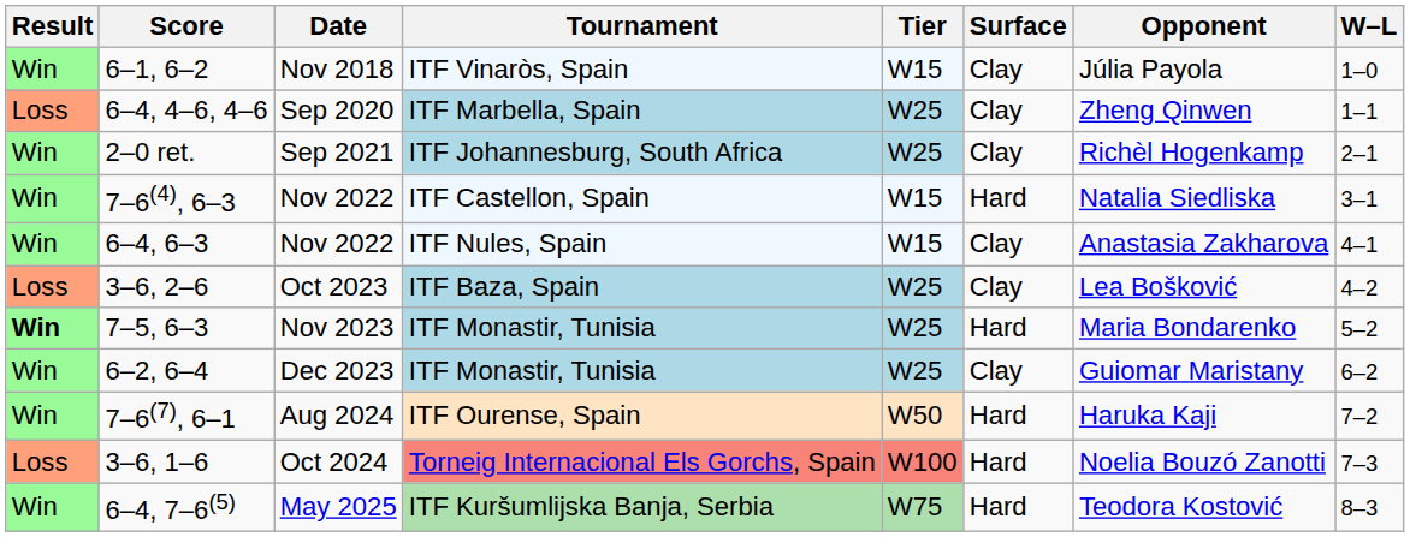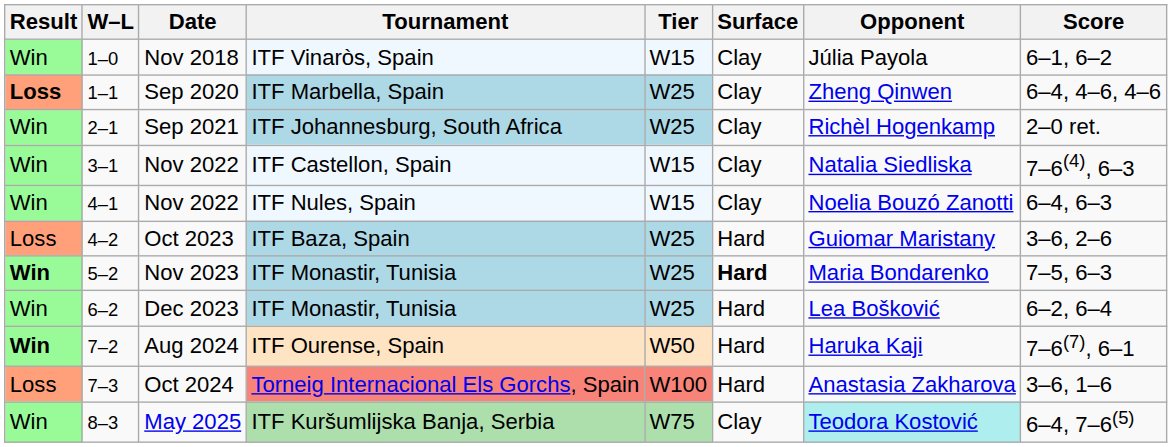 <table class="wikitable sortable">
 <tr>
 <th>Result</th>
-<th class="unsortable">Score</th>
+<th class="unsortable">W–L</th>
 <th>Date</th>
 <th>Tournament</th>
 <th>Tier</th>
 <th>Surface</th>
 <th>Opponent</th>
-<th class="unsortable">W–L</th>
+<th class="unsortable">Score</th>
 </tr>
 <tr>
 <td bgcolor="98FB98">Win</td>
-<td>6–1, 6–2</td>
+<td><small>1–0</small></td>
 <td>Nov 2018</td>
 <td style="background:#f0f8ff;">ITF Vinaròs, Spain</td>
 <td style="background:#f0f8ff;">W15</td>
 <td>Clay</td>
 <td> Júlia Payola</td>
-<td><small>1–0</small></td>
+<td>6–1, 6–2</td>
 </tr>
 <tr>
-<td style="background:#ffa07a;">Loss</td>
-<td>6–4, 4–6, 4–6</td>
+<td style="background:#ffa07a;"><strong>Loss</strong></td>
+<td><small>1–1</small></td>
 <td>Sep 2020</td>
 <td style="background:lightblue;">ITF Marbella, Spain</td>
 <td style="background:lightblue;">W25</td>
 <td>Clay</td>
 <td> <a href='#'>Zheng Qinwen</a></td>
-<td><small>1–1</small></td>
+<td>6–4, 4–6, 4–6</td>
 </tr>
 <tr>
 <td style="background:#98FB98;">Win</td>
-<td>2–0 ret.</td>
+<td><small>2–1</small></td>
 <td>Sep 2021</td>
 <td style="background:lightblue;">ITF Johannesburg, South Africa</td>
 <td style="background:lightblue;">W25</td>
 <td>Clay</td>
 <td> <a href='#'>Richèl Hogenkamp</a></td>
-<td><small>2–1</small></td>
+<td>2–0 ret.</td>
 </tr>
 <tr>
 <td bgcolor="98FB98">Win</td>
-<td>7–6<sup>(4)</sup>, 6–3</td>
+<td><small>3–1</small></td>
 <td>Nov 2022</td>
 <td style="background:#f0f8ff;">ITF Castellon, Spain</td>
 <td style="background:#f0f8ff;">W15</td>
-<td>Hard</td>
+<td>Clay</td>
 <td> <a href='#'>Natalia Siedliska</a></td>
-<td><small>3–1</small></td>
+<td>7–6<sup>(4)</sup>, 6–3</td>
 </tr>
 <tr>
 <td bgcolor="98FB98">Win</td>
-<td>6–4, 6–3</td>
+<td><small>4–1</small></td>
 <td>Nov 2022</td>
 <td style="background:#f0f8ff;">ITF Nules, Spain</td>
 <td style="background:#f0f8ff;">W15</td>
 <td>Clay</td>
-<td> <a href='#'>Anastasia Zakharova</a></td>
-<td><small>4–1</small></td>
+<td> <a href='#'>Noelia Bouzó Zanotti</a></td>
+<td>6–4, 6–3</td>
 </tr>
 <tr>
 <td style="background:#ffa07a;">Loss</td>
-<td>3–6, 2–6</td>
+<td><small>4–2</small></td>
 <td>Oct 2023</td>
 <td style="background:lightblue;">ITF Baza, Spain</td>
 <td style="background:lightblue;">W25</td>
-<td>Clay</td>
-<td> <a href='#'>Lea Bošković</a></td>
-<td><small>4–2</small></td>
+<td>Hard</td>
+<td> <a href='#'>Guiomar Maristany</a></td>
+<td>3–6, 2–6</td>
 </tr>
 <tr>
 <td style="background:#98FB98;"><strong>Win</strong></td>
-<td>7–5, 6–3</td>
+<td><small>5–2</small></td>
 <td>Nov 2023</td>
 <td style="background:lightblue;">ITF Monastir, Tunisia</td>
 <td style="background:lightblue;">W25</td>
-<td>Hard</td>
+<td><strong>Hard</strong></td>
 <td> <a href='#'>Maria Bondarenko</a></td>
-<td><small>5–2</small></td>
+<td>7–5, 6–3</td>
 </tr>
 <tr>
 <td style="background:#98FB98;">Win</td>
-<td>6–2, 6–4</td>
+<td><small>6–2</small></td>
 <td>Dec 2023</td>
 <td style="background:lightblue;">ITF Monastir, Tunisia</td>
 <td style="background:lightblue;">W25</td>
-<td>Clay</td>
-<td> <a href='#'>Guiomar Maristany</a></td>
-<td><small>6–2</small></td>
+<td>Hard</td>
+<td> <a href='#'>Lea Bošković</a></td>
+<td>6–2, 6–4</td>
 </tr>
 <tr>
-<td style="background:#98FB98;">Win</td>
-<td>7–6<sup>(7)</sup>, 6–1</td>
+<td style="background:#98FB98;"><strong>Win</strong></td>
+<td><small>7–2</small></td>
 <td>Aug 2024</td>
 <td style="background:#ffe4c4;">ITF Ourense, Spain</td>
 <td style="background:#ffe4c4;">W50</td>
 <td>Hard</td>
 <td> <a href='#'>Haruka Kaji</a></td>
-<td><small>7–2</small></td>
+<td>7–6<sup>(7)</sup>, 6–1</td>
 </tr>
 <tr>
 <td style="background:#ffa07a;">Loss</td>
-<td>3–6, 1–6</td>
+<td><small>7–3</small></td>
 <td>Oct 2024</td>
 <td style="background:#f88379;"><a href='#'>Torneig Internacional Els Gorchs</a>, Spain</td>
 <td style="background:#f88379;">W100</td>
 <td>Hard</td>
-<td> <a href='#'>Noelia Bouzó Zanotti</a></td>
-<td><small>7–3</small></td>
+<td> <a href='#'>Anastasia Zakharova</a></td>
+<td>3–6, 1–6</td>
 </tr>
 <tr>
 <td style="background:#98FB98;">Win</td>
-<td>6–4, 7–6<sup>(5)</sup></td>
+<td><small>8–3</small></td>
 <td><a href='#'>May 2025</a></td>
 <td style="background:#addfad;">ITF Kuršumlijska Banja, Serbia</td>
 <td style="background:#addfad;">W75</td>
-<td>Hard</td>
-<td> <a href='#'>Teodora Kostović</a></td>
-<td><small>8–3</small></td>
+<td>Clay</td>
+<td style="background: paleturquoise;"> <a href='#'>Teodora Kostović</a></td>
+<td>6–4, 7–6<sup>(5)</sup></td>
 </tr>
 </table>
